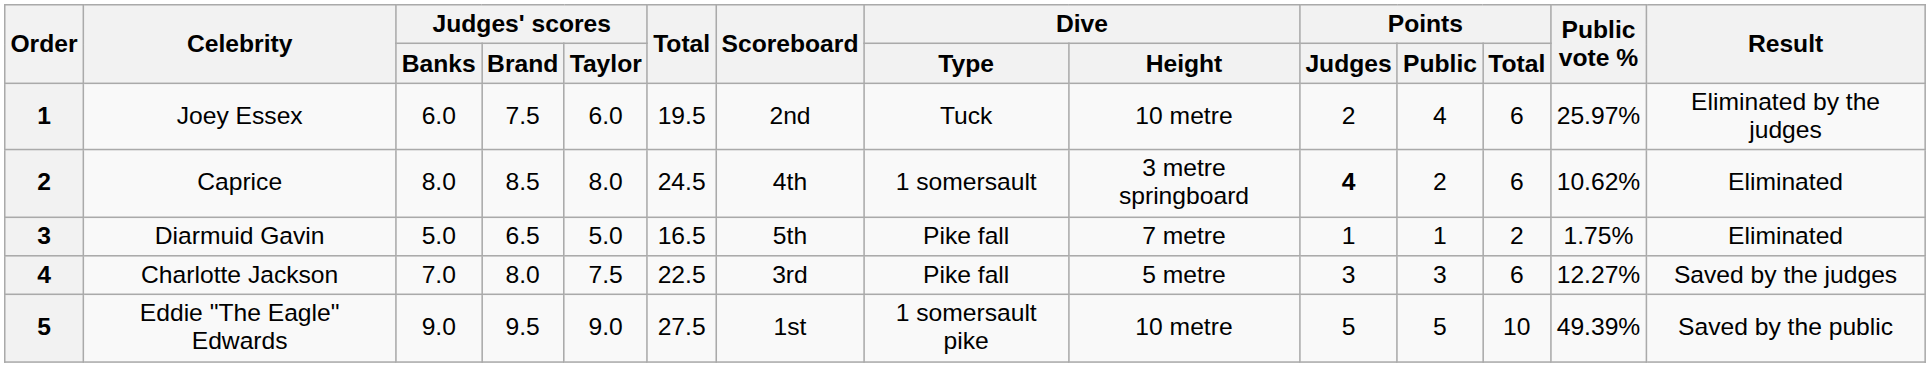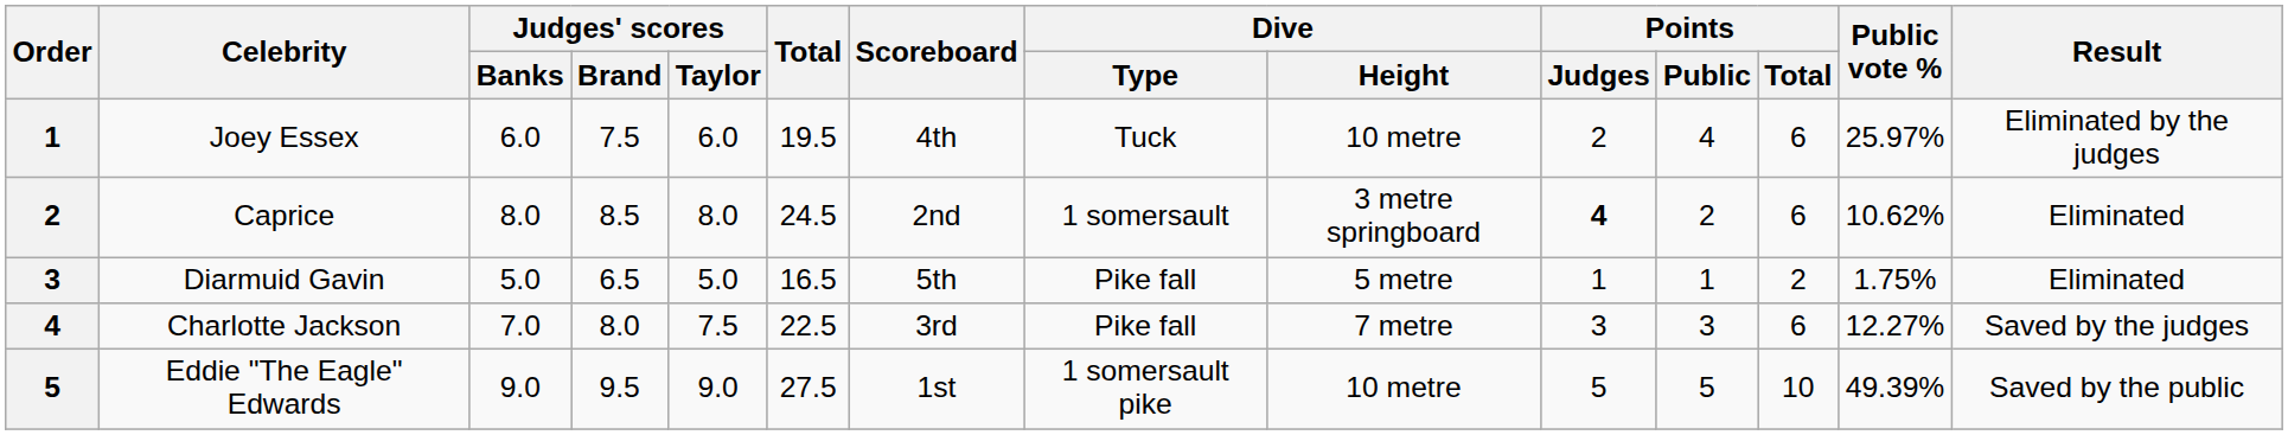 <table class="wikitable" style="margin= auto; text-align: center;">
 <tr>
 <th scope=row rowspan=2>Order</th>
 <th rowspan=2>Celebrity</th>
 <th colspan=3>Judges' scores</th>
 <th rowspan=2>Total</th>
 <th rowspan=2>Scoreboard</th>
 <th colspan=2>Dive</th>
 <th colspan=3>Points</th>
 <th rowspan=2>Public<br>vote %</th>
 <th rowspan=2>Result</th>
 </tr>
 <tr>
 <th>Banks</th>
 <th>Brand</th>
 <th>Taylor</th>
 <th>Type</th>
 <th>Height</th>
 <th>Judges</th>
 <th>Public</th>
 <th>Total</th>
 </tr>
 <tr>
 <th scope=row>1</th>
 <td>Joey Essex</td>
 <td>6.0</td>
 <td>7.5</td>
 <td>6.0</td>
 <td>19.5</td>
-<td>2nd</td>
+<td>4th</td>
 <td>Tuck</td>
 <td>10 metre</td>
 <td>2</td>
 <td>4</td>
 <td>6</td>
 <td>25.97%</td>
 <td>Eliminated by the judges</td>
 </tr>
 <tr>
 <th scope=row>2</th>
 <td>Caprice</td>
 <td>8.0</td>
 <td>8.5</td>
 <td>8.0</td>
 <td>24.5</td>
-<td>4th</td>
+<td>2nd</td>
 <td>1  somersault</td>
 <td>3 metre springboard</td>
 <td><strong>4</strong></td>
 <td>2</td>
 <td>6</td>
 <td>10.62%</td>
 <td>Eliminated</td>
 </tr>
 <tr>
 <th scope=row>3</th>
 <td>Diarmuid Gavin</td>
 <td>5.0</td>
 <td>6.5</td>
 <td>5.0</td>
 <td>16.5</td>
 <td>5th</td>
 <td>Pike fall</td>
-<td>7 metre</td>
+<td>5 metre</td>
 <td>1</td>
 <td>1</td>
 <td>2</td>
 <td>1.75%</td>
 <td>Eliminated</td>
 </tr>
 <tr>
 <th scope=row>4</th>
 <td>Charlotte Jackson</td>
 <td>7.0</td>
 <td>8.0</td>
 <td>7.5</td>
 <td>22.5</td>
 <td>3rd</td>
 <td>Pike fall</td>
-<td>5 metre</td>
+<td>7 metre</td>
 <td>3</td>
 <td>3</td>
 <td>6</td>
 <td>12.27%</td>
 <td>Saved by the judges</td>
 </tr>
 <tr>
 <th scope=row>5</th>
 <td>Eddie "The Eagle" Edwards</td>
 <td>9.0</td>
 <td>9.5</td>
 <td>9.0</td>
 <td>27.5</td>
 <td>1st</td>
 <td>1  somersault pike</td>
 <td>10 metre</td>
 <td>5</td>
 <td>5</td>
 <td>10</td>
 <td>49.39%</td>
 <td>Saved by the public</td>
 </tr>
 </table>
